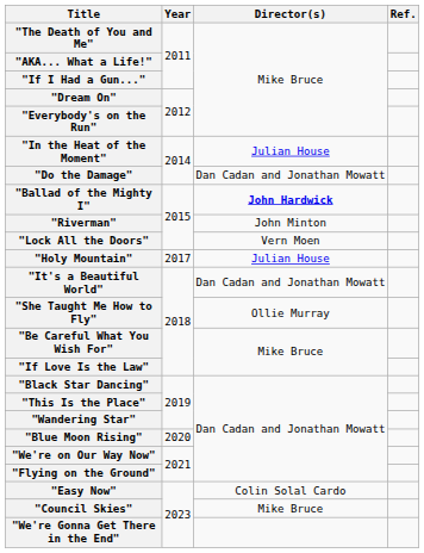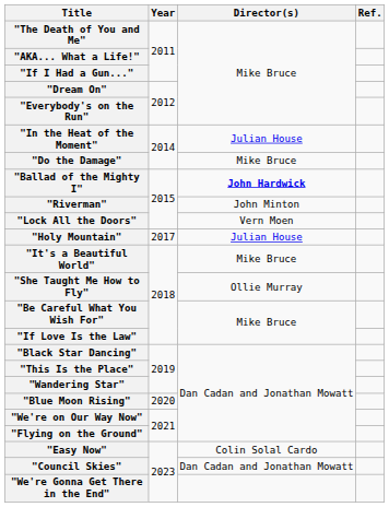 <table class="wikitable plainrowheaders" style="text-align:center;">
 <tr>
 <th scope="col" style="width:14em;">Title</th>
 <th scope="col">Year</th>
 <th scope="col">Director(s)</th>
 <th scope="col">Ref.</th>
 </tr>
 <tr>
 <th scope="row">"The Death of You and Me"</th>
 <td rowspan="3">2011</td>
 <td rowspan="5">Mike Bruce</td>
 <td></td>
 </tr>
 <tr>
 <th scope="row">"AKA... What a Life!"</th>
 <td></td>
 </tr>
 <tr>
 <th scope="row">"If I Had a Gun..."</th>
 <td></td>
 </tr>
 <tr>
 <th scope="row">"Dream On"</th>
 <td rowspan="2">2012</td>
 <td></td>
 </tr>
 <tr>
 <th scope="row">"Everybody's on the Run"</th>
 <td></td>
 </tr>
 <tr>
 <th scope="row">"In the Heat of the Moment"</th>
 <td rowspan="2">2014</td>
 <td><a href='#'>Julian House</a></td>
 <td></td>
 </tr>
 <tr>
 <th scope="row">"Do the Damage"</th>
-<td>Dan Cadan and Jonathan Mowatt</td>
+<td>Mike Bruce</td>
 <td></td>
 </tr>
 <tr>
 <th scope="row">"Ballad of the Mighty I"</th>
 <td rowspan="3">2015</td>
 <td><strong><a href='#'>John Hardwick</a></strong></td>
 <td></td>
 </tr>
 <tr>
 <th scope="row">"Riverman"</th>
 <td>John Minton</td>
 <td></td>
 </tr>
 <tr>
 <th scope="row">"Lock All the Doors"</th>
 <td>Vern Moen</td>
 <td></td>
 </tr>
 <tr>
 <th scope="row">"Holy Mountain"</th>
 <td>2017</td>
 <td><a href='#'>Julian House</a></td>
 <td></td>
 </tr>
 <tr>
 <th scope="row">"It's a Beautiful World"</th>
 <td rowspan="4">2018</td>
-<td>Dan Cadan and Jonathan Mowatt</td>
+<td>Mike Bruce</td>
 <td></td>
 </tr>
 <tr>
 <th scope="row">"She Taught Me How to Fly"</th>
 <td>Ollie Murray</td>
 <td></td>
 </tr>
 <tr>
 <th scope="row">"Be Careful What You Wish For"</th>
 <td rowspan="2">Mike Bruce</td>
 <td></td>
 </tr>
 <tr>
 <th scope="row">"If Love Is the Law"</th>
 <td></td>
 </tr>
 <tr>
 <th scope="row">"Black Star Dancing"</th>
 <td rowspan="3">2019</td>
 <td rowspan="6">Dan Cadan and Jonathan Mowatt</td>
 <td></td>
 </tr>
 <tr>
 <th scope="row">"This Is the Place"</th>
 <td></td>
 </tr>
 <tr>
 <th scope="row">"Wandering Star"</th>
 <td></td>
 </tr>
 <tr>
 <th scope="row">"Blue Moon Rising"</th>
 <td>2020</td>
 <td></td>
 </tr>
 <tr>
 <th scope="row">"We're on Our Way Now"</th>
 <td rowspan="2">2021</td>
 <td></td>
 </tr>
 <tr>
 <th scope="row">"Flying on the Ground"</th>
 <td></td>
 </tr>
 <tr>
 <th scope="row">"Easy Now"</th>
 <td rowspan="3">2023</td>
 <td>Colin Solal Cardo</td>
 <td></td>
 </tr>
 <tr>
 <th scope="row">"Council Skies"</th>
-<td>Mike Bruce</td>
+<td>Dan Cadan and Jonathan Mowatt</td>
 <td></td>
 </tr>
 <tr>
 <th scope="row">"We're Gonna Get There in the End"</th>
 <td></td>
 <td></td>
 </tr>
 </table>
